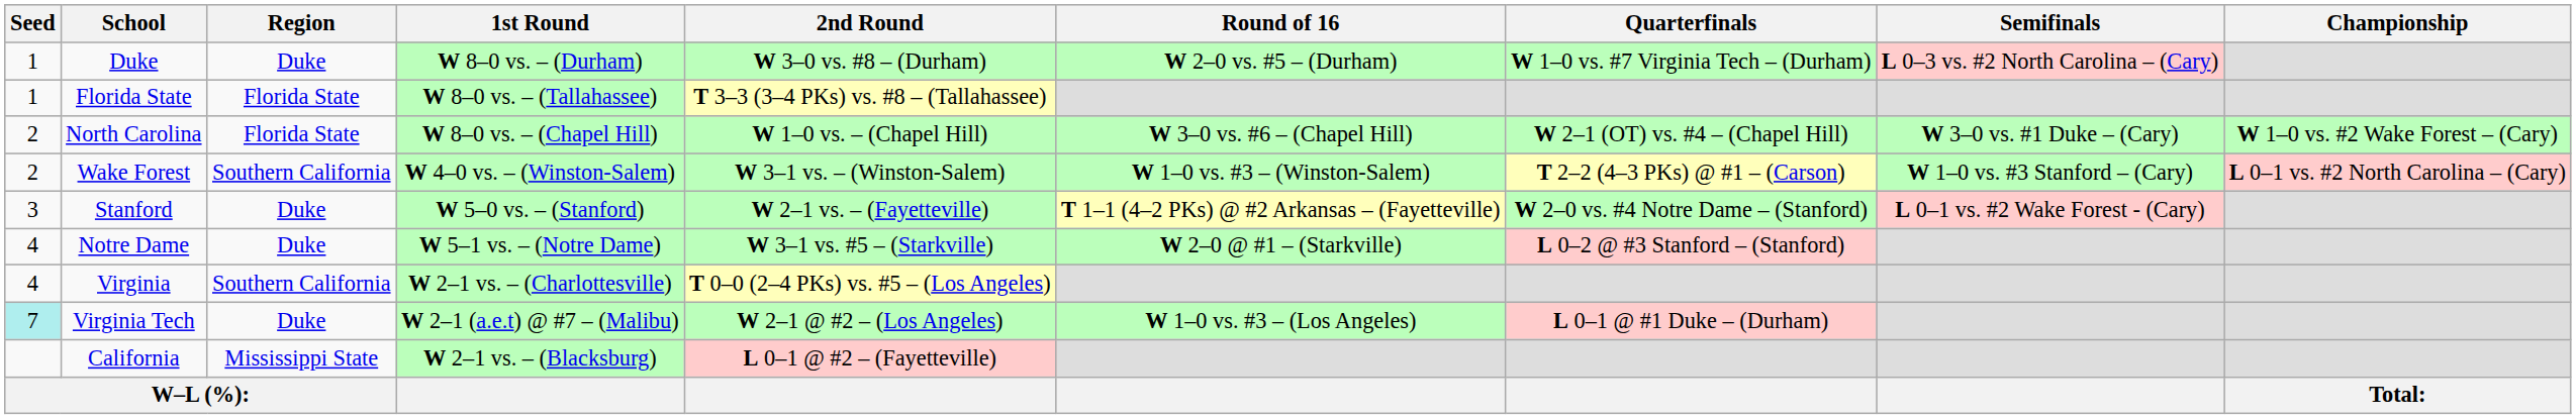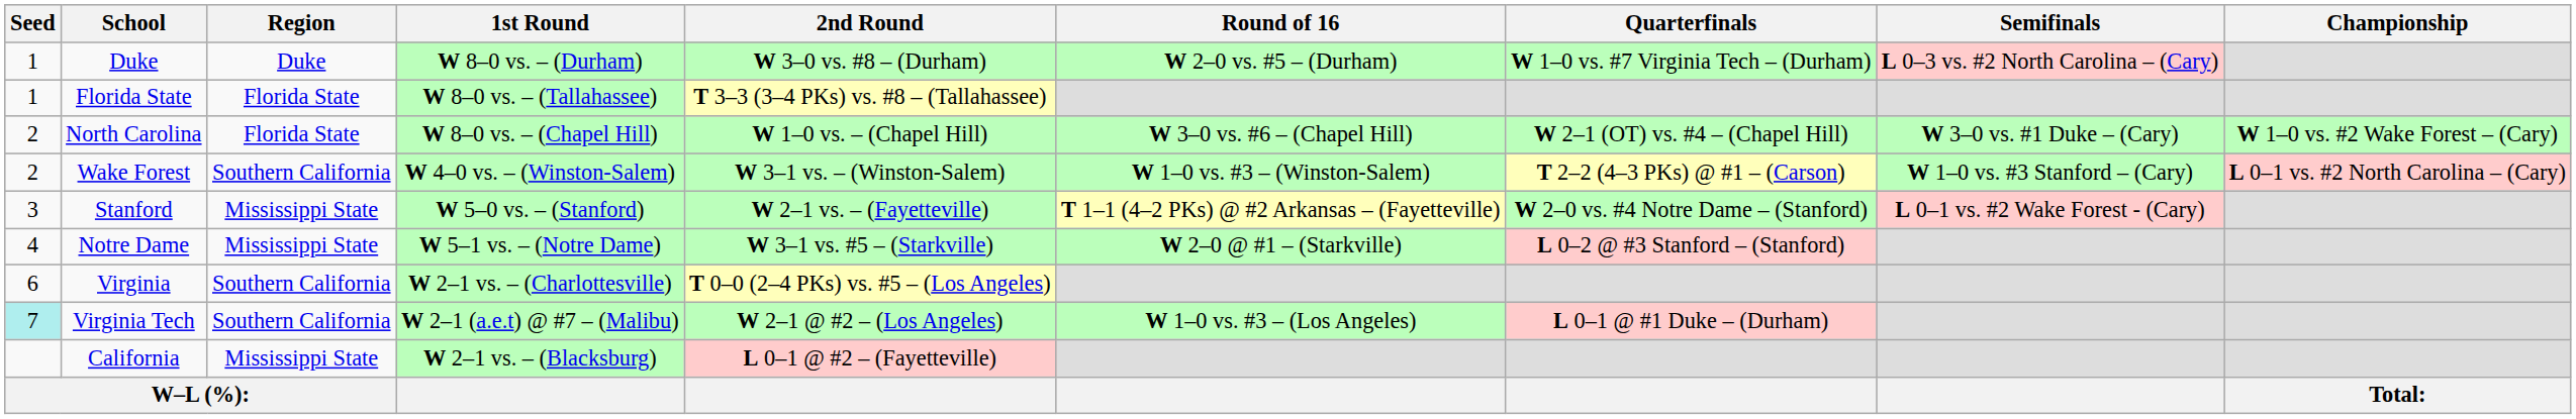 <table class="sortable wikitable" style="white-space:nowrap; text-align:center; font-size:90%;">
 <tr>
 <th>Seed</th>
 <th>School</th>
 <th>Region</th>
 <th>1st Round</th>
 <th>2nd Round</th>
 <th>Round of 16</th>
 <th>Quarterfinals</th>
 <th>Semifinals</th>
 <th>Championship</th>
 </tr>
 <tr>
 <td>1</td>
 <td><a href='#'>Duke</a></td>
 <td><a href='#'>Duke</a></td>
 <td style="background:#bfb;"><strong>W</strong> 8–0 vs.  – (<a href='#'>Durham</a>)</td>
 <td style="background:#bfb;"><strong>W</strong> 3–0 vs. #8  – (Durham)</td>
 <td style="background:#bfb;"><strong>W</strong> 2–0 vs. #5  – (Durham)</td>
 <td style="background:#bfb;"><strong>W</strong> 1–0 vs. #7 Virginia Tech – (Durham)</td>
 <td style="background:#fcc;"><strong>L</strong> 0–3 vs. #2 North Carolina – (<a href='#'>Cary</a>)</td>
 <td bgcolor=#ddd></td>
 </tr>
 <tr>
 <td>1</td>
 <td><a href='#'>Florida State</a></td>
 <td><a href='#'>Florida State</a></td>
 <td style="background:#bfb;"><strong>W</strong> 8–0 vs.  – (<a href='#'>Tallahassee</a>)</td>
 <td style="background:#ffb;"><strong>T</strong> 3–3 (3–4 PKs) vs. #8  – (Tallahassee)</td>
 <td bgcolor=#ddd></td>
 <td bgcolor=#ddd></td>
 <td bgcolor=#ddd></td>
 <td bgcolor=#ddd></td>
 </tr>
 <tr>
 <td>2</td>
 <td><a href='#'>North Carolina</a></td>
 <td><a href='#'>Florida State</a></td>
 <td style="background:#bfb;"><strong>W</strong> 8–0 vs.  – (<a href='#'>Chapel Hill</a>)</td>
 <td style="background:#bfb;"><strong>W</strong> 1–0 vs.  – (Chapel Hill)</td>
 <td style="background:#bfb;"><strong>W</strong> 3–0 vs. #6  – (Chapel Hill)</td>
 <td style="background:#bfb;"><strong>W</strong> 2–1 (OT) vs. #4  – (Chapel Hill)</td>
 <td style="background:#bfb;"><strong>W</strong> 3–0 vs. #1 Duke – (Cary)</td>
 <td style="background:#bfb;"><strong>W</strong> 1–0 vs. #2 Wake Forest – (Cary)</td>
 </tr>
 <tr>
 <td>2</td>
 <td><a href='#'>Wake Forest</a></td>
 <td><a href='#'>Southern California</a></td>
 <td style="background:#bfb;"><strong>W</strong> 4–0 vs.  – (<a href='#'>Winston-Salem</a>)</td>
 <td style="background:#bfb;"><strong>W</strong> 3–1 vs.  – (Winston-Salem)</td>
 <td style="background:#bfb;"><strong>W</strong> 1–0 vs. #3  – (Winston-Salem)</td>
 <td style="background:#ffb;"><strong>T</strong> 2–2 (4–3 PKs) @ #1  – (<a href='#'>Carson</a>)</td>
 <td style="background:#bfb;"><strong>W</strong> 1–0 vs. #3 Stanford – (Cary)</td>
 <td style="background:#fcc;"><strong>L</strong> 0–1 vs. #2 North Carolina – (Cary)</td>
 </tr>
 <tr>
 <td>3</td>
 <td><a href='#'>Stanford</a></td>
-<td><a href='#'>Duke</a></td>
+<td><a href='#'>Mississippi State</a></td>
 <td style="background:#bfb;"><strong>W</strong> 5–0 vs.  – (<a href='#'>Stanford</a>)</td>
 <td style="background:#bfb;"><strong>W</strong> 2–1 vs.  – (<a href='#'>Fayetteville</a>)</td>
 <td style="background:#ffb;"><strong>T</strong> 1–1 (4–2 PKs) @ #2 Arkansas – (Fayetteville)</td>
 <td style="background:#bfb;"><strong>W</strong> 2–0 vs. #4 Notre Dame – (Stanford)</td>
 <td style="background:#fcc;"><strong>L</strong> 0–1 vs. #2 Wake Forest - (Cary)</td>
 <td bgcolor=#ddd></td>
 </tr>
 <tr>
 <td>4</td>
 <td><a href='#'>Notre Dame</a></td>
-<td><a href='#'>Duke</a></td>
+<td><a href='#'>Mississippi State</a></td>
 <td style="background:#bfb;"><strong>W</strong> 5–1 vs.  – (<a href='#'>Notre Dame</a>)</td>
 <td style="background:#bfb;"><strong>W</strong> 3–1 vs. #5  – (<a href='#'>Starkville</a>)</td>
 <td style="background:#bfb;"><strong>W</strong> 2–0 @ #1  – (Starkville)</td>
 <td style="background:#fcc;"><strong>L</strong> 0–2 @ #3 Stanford – (Stanford)</td>
 <td bgcolor=#ddd></td>
 <td bgcolor=#ddd></td>
 </tr>
 <tr>
-<td>4</td>
+<td>6</td>
 <td><a href='#'>Virginia</a></td>
 <td><a href='#'>Southern California</a></td>
 <td style="background:#bfb;"><strong>W</strong> 2–1 vs.  – (<a href='#'>Charlottesville</a>)</td>
 <td style="background:#ffb;"><strong>T</strong> 0–0 (2–4 PKs) vs. #5  – (<a href='#'>Los Angeles</a>)</td>
 <td bgcolor=#ddd></td>
 <td bgcolor=#ddd></td>
 <td bgcolor=#ddd></td>
 <td bgcolor=#ddd></td>
 </tr>
 <tr>
 <td style="background: paleturquoise;">7</td>
 <td><a href='#'>Virginia Tech</a></td>
-<td><a href='#'>Duke</a></td>
+<td><a href='#'>Southern California</a></td>
 <td style="background:#bfb;"><strong>W</strong> 2–1 (<a href='#'>a.e.t</a>) @ #7  – (<a href='#'>Malibu</a>)</td>
 <td style="background:#bfb;"><strong>W</strong> 2–1 @ #2  – (<a href='#'>Los Angeles</a>)</td>
 <td style="background:#bfb;"><strong>W</strong> 1–0 vs. #3  – (Los Angeles)</td>
 <td style="background:#fcc;"><strong>L</strong> 0–1 @ #1 Duke – (Durham)</td>
 <td bgcolor=#ddd></td>
 <td bgcolor=#ddd></td>
 </tr>
 <tr>
 <td></td>
 <td><a href='#'>California</a></td>
 <td><a href='#'>Mississippi State</a></td>
 <td style="background:#bfb;"><strong>W</strong> 2–1 vs.  – (<a href='#'>Blacksburg</a>)</td>
 <td style="background:#fcc;"><strong>L</strong> 0–1 @ #2  – (Fayetteville)</td>
 <td bgcolor=#ddd></td>
 <td bgcolor=#ddd></td>
 <td bgcolor=#ddd></td>
 <td bgcolor=#ddd></td>
 </tr>
 <tr>
 <th colspan=3>W–L (%):</th>
 <th></th>
 <th></th>
 <th></th>
 <th></th>
 <th></th>
 <th> Total: </th>
 </tr>
 </table>
